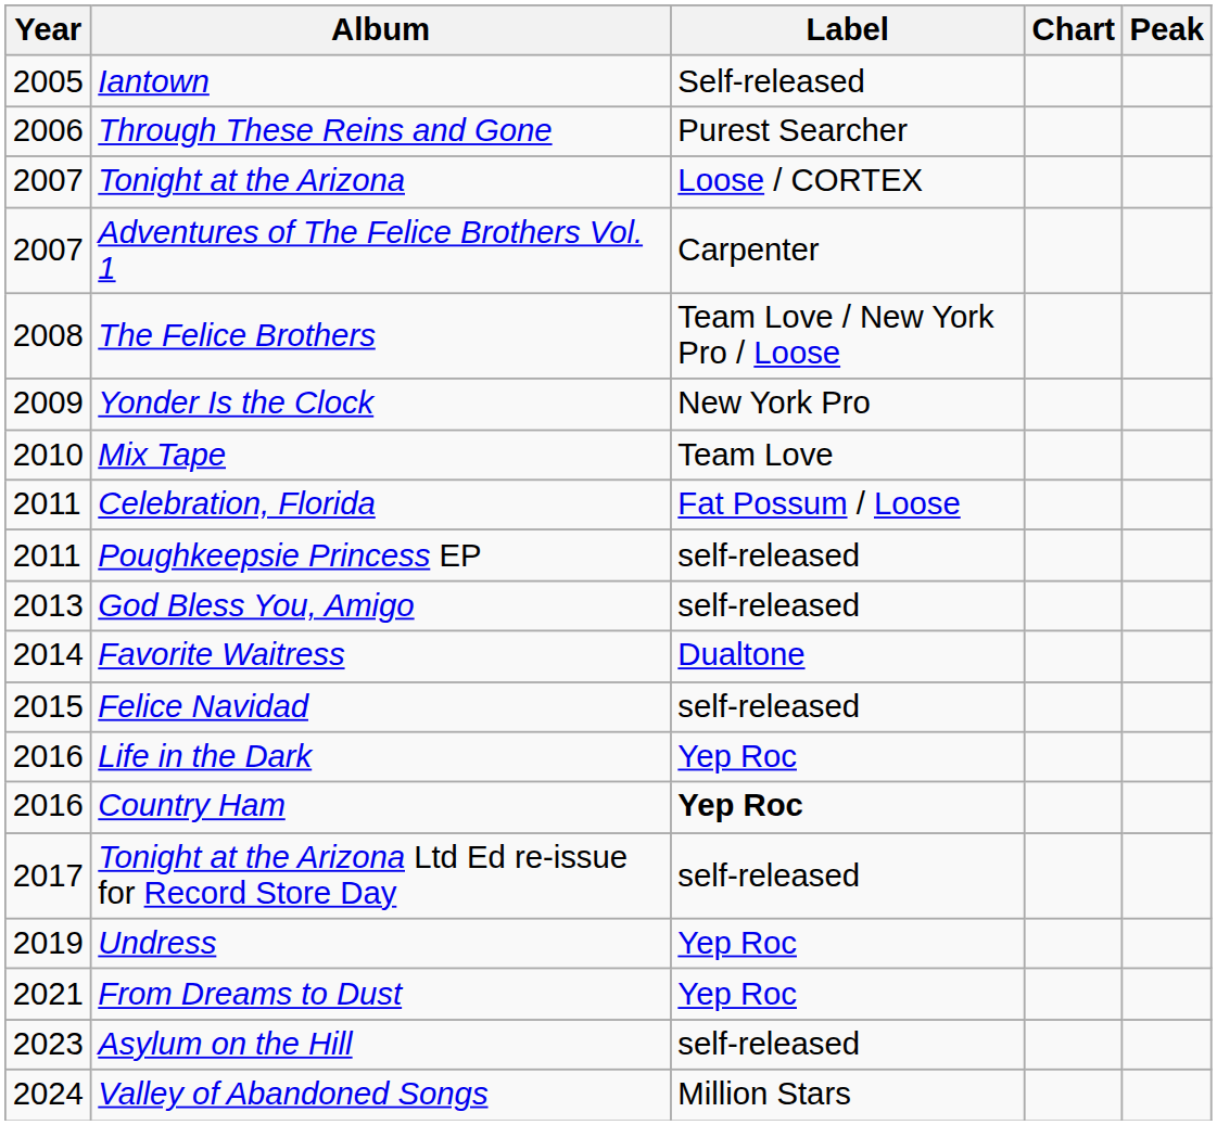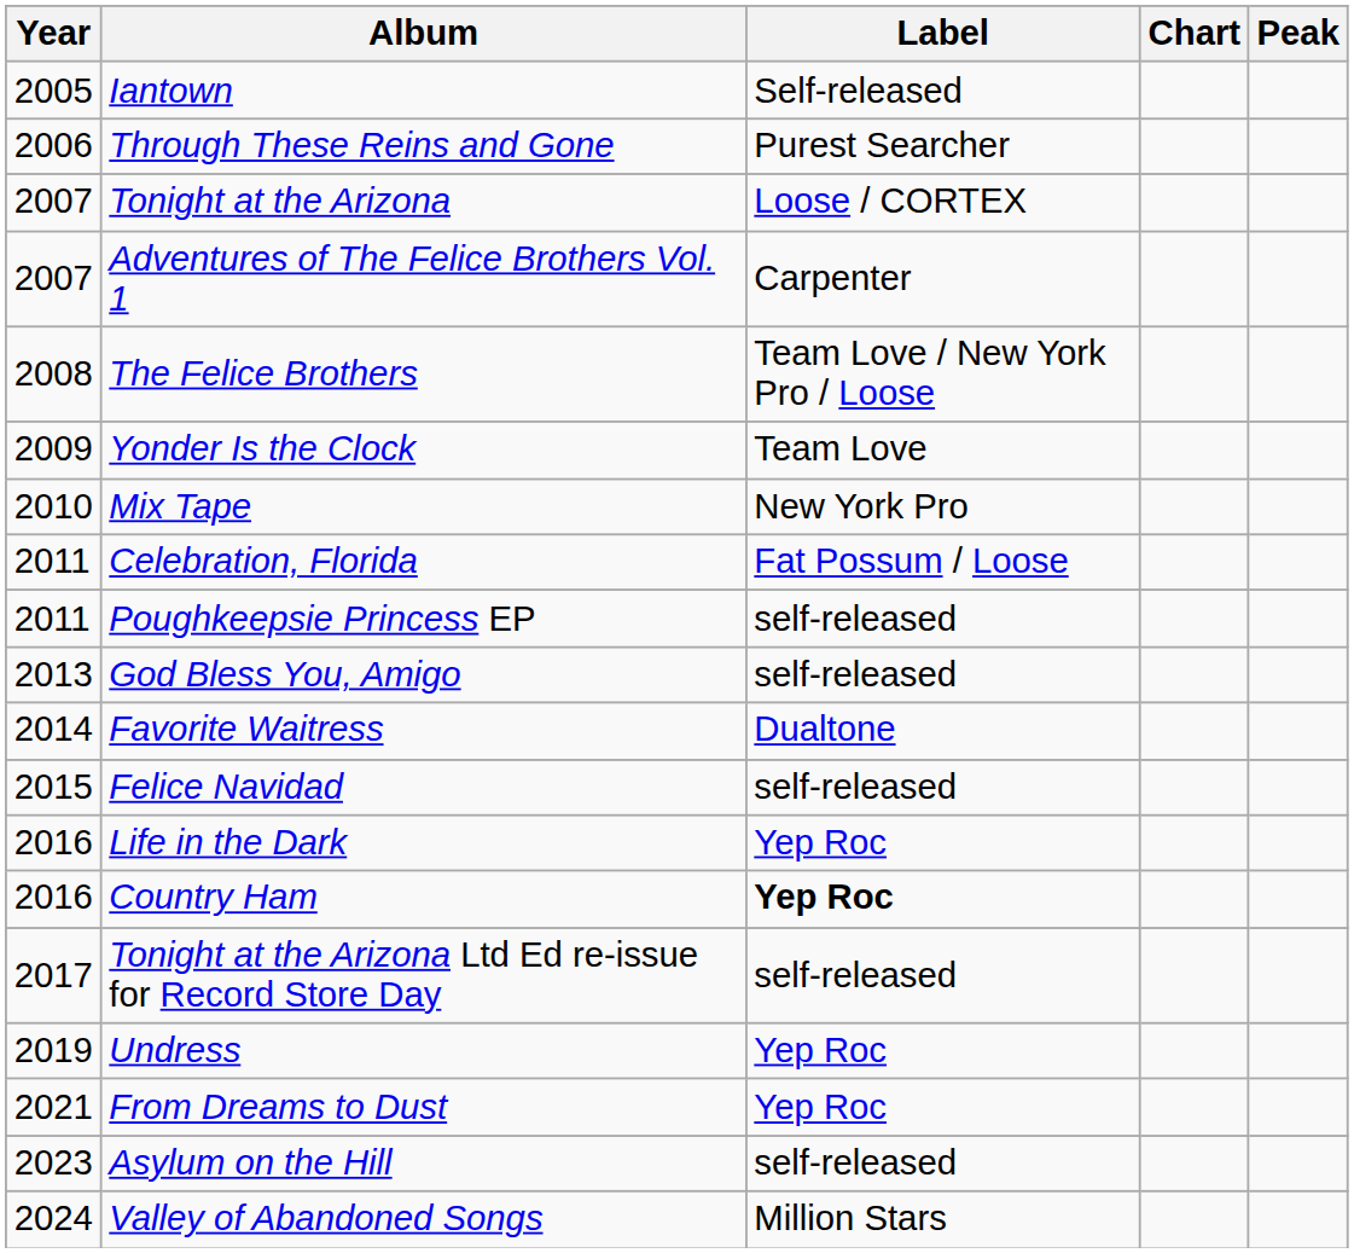 <table class="wikitable">
 <tr>
 <th>Year</th>
 <th>Album</th>
 <th>Label</th>
 <th>Chart</th>
 <th>Peak</th>
 </tr>
 <tr>
 <td>2005</td>
 <td><em><a href='#'>Iantown</a></em></td>
 <td>Self-released</td>
 <td></td>
 <td></td>
 </tr>
 <tr>
 <td>2006</td>
 <td><em><a href='#'>Through These Reins and Gone</a></em></td>
 <td>Purest Searcher</td>
 <td></td>
 <td></td>
 </tr>
 <tr>
 <td>2007</td>
 <td><em><a href='#'>Tonight at the Arizona</a></em></td>
 <td><a href='#'>Loose</a> / CORTEX</td>
 <td></td>
 <td></td>
 </tr>
 <tr>
 <td>2007</td>
 <td><em><a href='#'>Adventures of The Felice Brothers Vol. 1</a></em></td>
 <td>Carpenter</td>
 <td></td>
 <td></td>
 </tr>
 <tr>
 <td>2008</td>
 <td><em><a href='#'>The Felice Brothers</a></em></td>
 <td>Team Love / New York Pro / <a href='#'>Loose</a></td>
 <td></td>
 <td></td>
 </tr>
 <tr>
 <td>2009</td>
 <td><em><a href='#'>Yonder Is the Clock</a></em></td>
-<td>New York Pro</td>
+<td>Team Love</td>
 <td></td>
 </tr>
 <tr>
 <td>2010</td>
 <td><em><a href='#'>Mix Tape</a></em></td>
-<td>Team Love</td>
+<td>New York Pro</td>
 <td></td>
 <td></td>
 </tr>
 <tr>
 <td>2011</td>
 <td><em><a href='#'>Celebration, Florida</a></em></td>
 <td><a href='#'>Fat Possum</a> / <a href='#'>Loose</a></td>
 <td></td>
 </tr>
 <tr>
 <td>2011</td>
 <td><em><a href='#'>Poughkeepsie Princess</a></em> EP</td>
 <td>self-released</td>
 <td></td>
 <td></td>
 </tr>
 <tr>
 <td>2013</td>
 <td><em><a href='#'>God Bless You, Amigo</a></em></td>
 <td>self-released</td>
 <td></td>
 <td></td>
 </tr>
 <tr>
 <td>2014</td>
 <td><em><a href='#'>Favorite Waitress</a></em></td>
 <td><a href='#'>Dualtone</a></td>
 <td></td>
 <td></td>
 </tr>
 <tr>
 <td>2015</td>
 <td><em><a href='#'>Felice Navidad</a></em></td>
 <td>self-released</td>
 <td></td>
 <td></td>
 </tr>
 <tr>
 <td>2016</td>
 <td><em><a href='#'>Life in the Dark</a></em></td>
 <td><a href='#'>Yep Roc</a></td>
 <td></td>
 <td></td>
 </tr>
 <tr>
 <td>2016</td>
 <td><em><a href='#'>Country Ham</a></em></td>
 <td><strong>Yep Roc</strong></td>
 <td></td>
 <td></td>
 </tr>
 <tr>
 <td>2017</td>
 <td><em><a href='#'>Tonight at the Arizona</a></em> Ltd Ed re-issue for <a href='#'>Record Store Day</a></td>
 <td>self-released</td>
 <td></td>
 <td></td>
 </tr>
 <tr>
 <td>2019</td>
 <td><em><a href='#'>Undress</a></em></td>
 <td><a href='#'>Yep Roc</a></td>
 <td></td>
 <td></td>
 </tr>
 <tr>
 <td>2021</td>
 <td><em><a href='#'>From Dreams to Dust</a></em></td>
 <td><a href='#'>Yep Roc</a></td>
 <td></td>
 <td></td>
 </tr>
 <tr>
 <td>2023</td>
 <td><em><a href='#'>Asylum on the Hill</a></em></td>
 <td>self-released</td>
 <td></td>
 <td></td>
 </tr>
 <tr>
 <td>2024</td>
 <td><em><a href='#'>Valley of Abandoned Songs</a></em></td>
 <td>Million Stars</td>
 <td></td>
 <td></td>
 </tr>
 </table>
